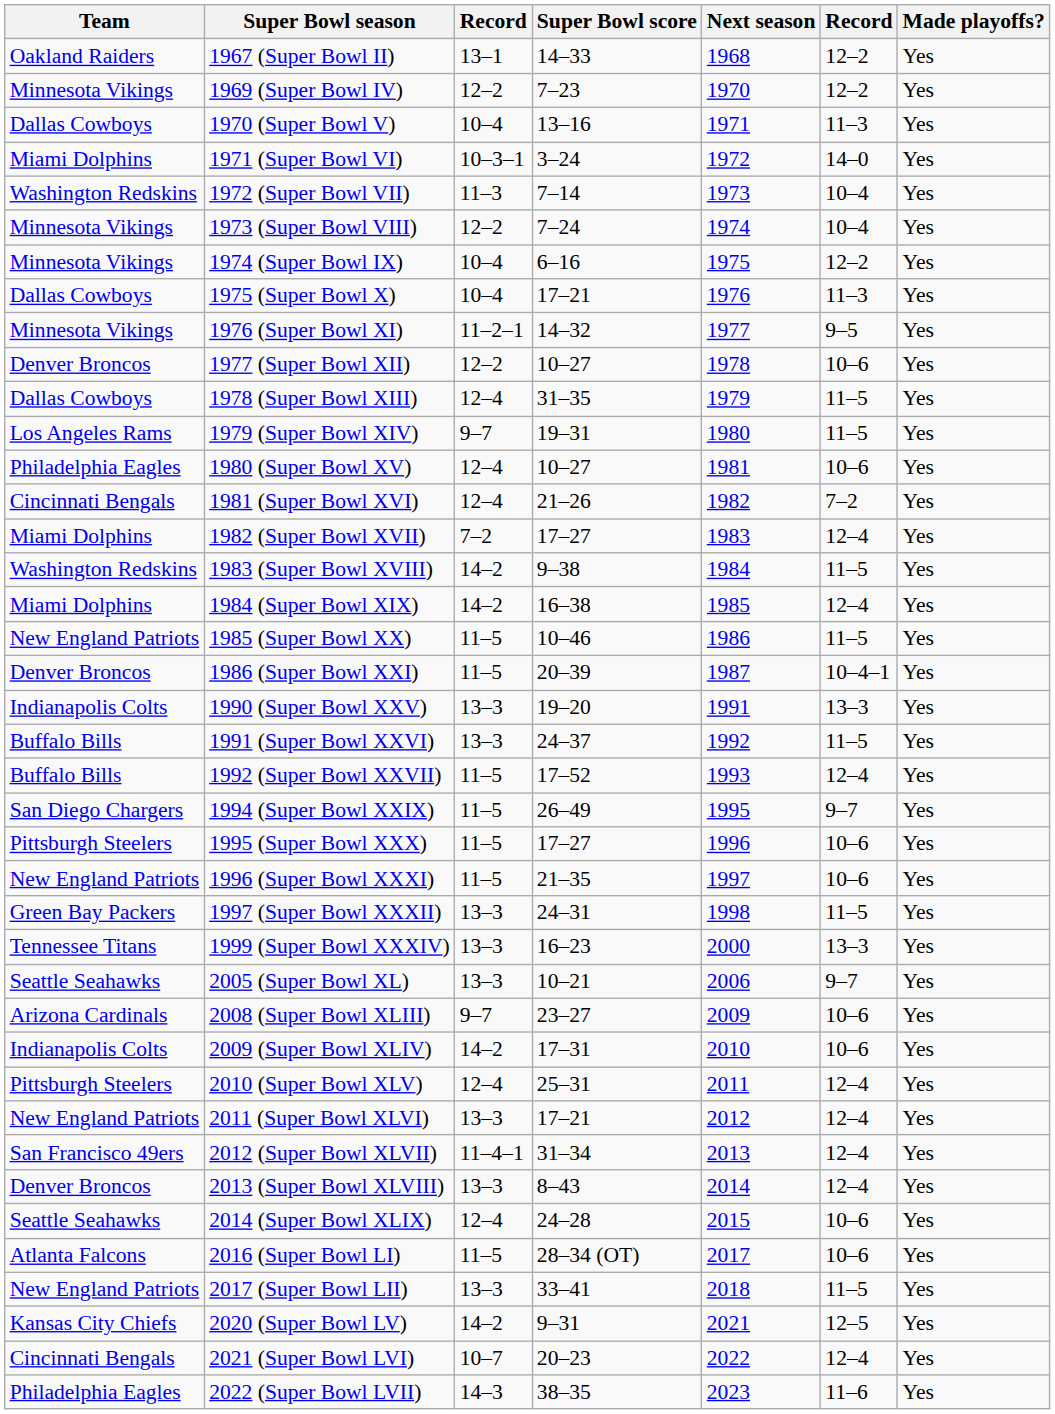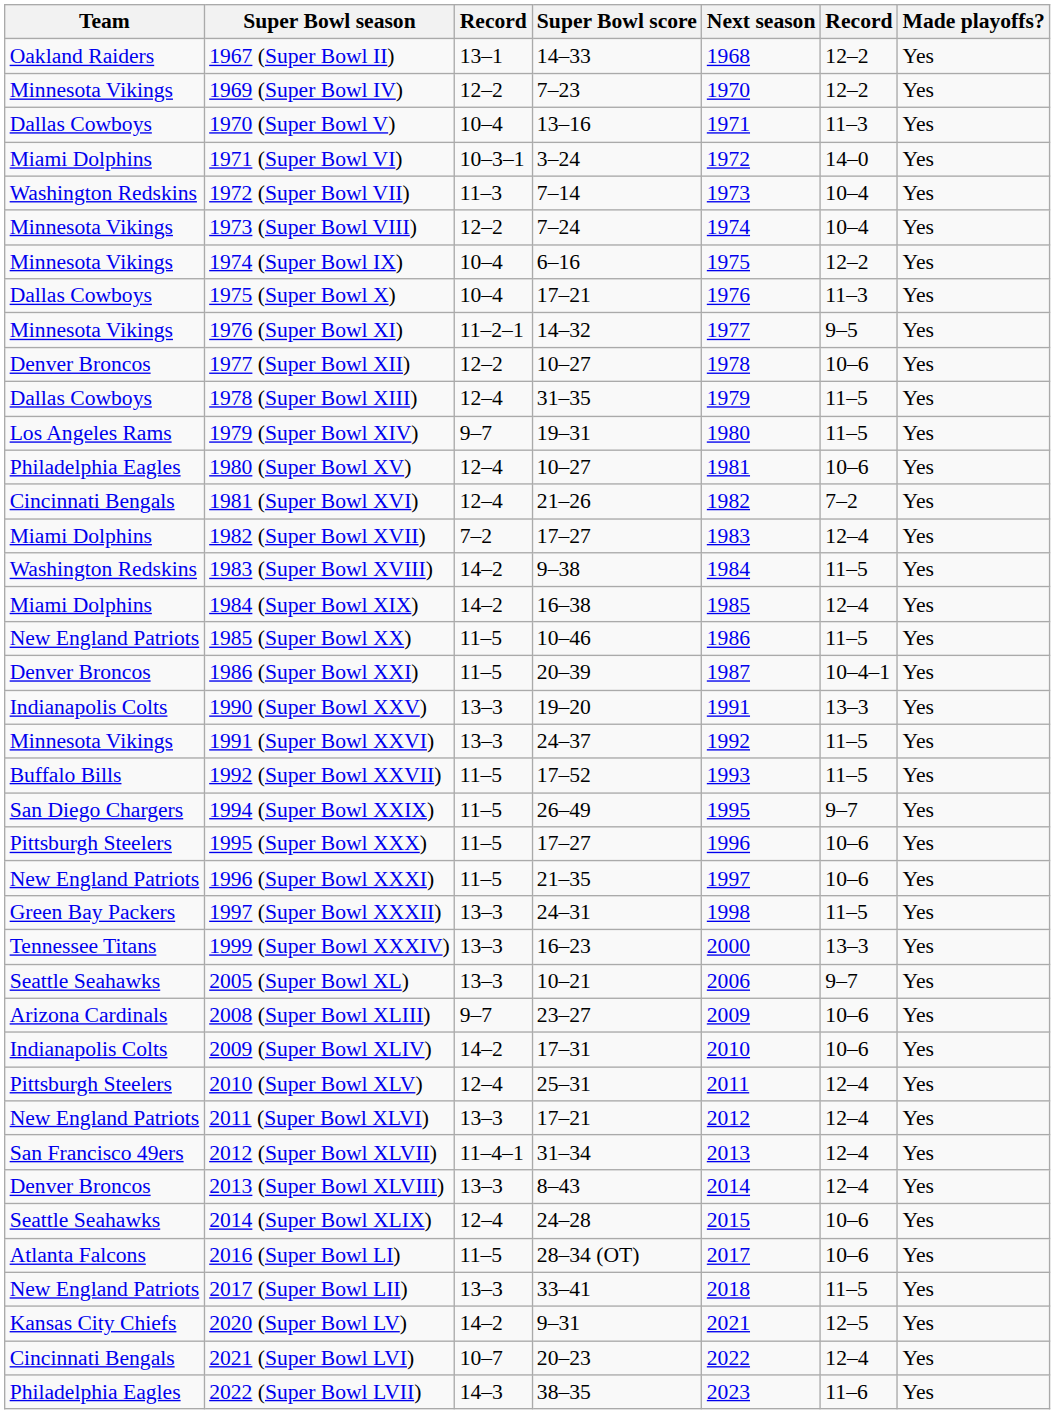 <table class="wikitable">
 <tr>
 <th>Team</th>
 <th>Super Bowl season</th>
 <th>Record</th>
 <th>Super Bowl score</th>
 <th>Next season</th>
 <th>Record</th>
 <th>Made playoffs?</th>
 </tr>
 <tr>
 <td><a href='#'>Oakland Raiders</a></td>
 <td><a href='#'>1967</a> (<a href='#'>Super Bowl II</a>)</td>
 <td>13–1</td>
 <td>14–33</td>
 <td><a href='#'>1968</a></td>
 <td>12–2</td>
 <td>Yes</td>
 </tr>
 <tr>
 <td><a href='#'>Minnesota Vikings</a></td>
 <td><a href='#'>1969</a> (<a href='#'>Super Bowl IV</a>)</td>
 <td>12–2</td>
 <td>7–23</td>
 <td><a href='#'>1970</a></td>
 <td>12–2</td>
 <td>Yes</td>
 </tr>
 <tr>
 <td><a href='#'>Dallas Cowboys</a></td>
 <td><a href='#'>1970</a> (<a href='#'>Super Bowl V</a>)</td>
 <td>10–4</td>
 <td>13–16</td>
 <td><a href='#'>1971</a></td>
 <td>11–3</td>
 <td>Yes</td>
 </tr>
 <tr>
 <td><a href='#'>Miami Dolphins</a></td>
 <td><a href='#'>1971</a> (<a href='#'>Super Bowl VI</a>)</td>
 <td>10–3–1</td>
 <td>3–24</td>
 <td><a href='#'>1972</a></td>
 <td>14–0</td>
 <td>Yes</td>
 </tr>
 <tr>
 <td><a href='#'>Washington Redskins</a></td>
 <td><a href='#'>1972</a> (<a href='#'>Super Bowl VII</a>)</td>
 <td>11–3</td>
 <td>7–14</td>
 <td><a href='#'>1973</a></td>
 <td>10–4</td>
 <td>Yes</td>
 </tr>
 <tr>
 <td><a href='#'>Minnesota Vikings</a></td>
 <td><a href='#'>1973</a> (<a href='#'>Super Bowl VIII</a>)</td>
 <td>12–2</td>
 <td>7–24</td>
 <td><a href='#'>1974</a></td>
 <td>10–4</td>
 <td>Yes</td>
 </tr>
 <tr>
 <td><a href='#'>Minnesota Vikings</a></td>
 <td><a href='#'>1974</a> (<a href='#'>Super Bowl IX</a>)</td>
 <td>10–4</td>
 <td>6–16</td>
 <td><a href='#'>1975</a></td>
 <td>12–2</td>
 <td>Yes</td>
 </tr>
 <tr>
 <td><a href='#'>Dallas Cowboys</a></td>
 <td><a href='#'>1975</a> (<a href='#'>Super Bowl X</a>)</td>
 <td>10–4</td>
 <td>17–21</td>
 <td><a href='#'>1976</a></td>
 <td>11–3</td>
 <td>Yes</td>
 </tr>
 <tr>
 <td><a href='#'>Minnesota Vikings</a></td>
 <td><a href='#'>1976</a> (<a href='#'>Super Bowl XI</a>)</td>
 <td>11–2–1</td>
 <td>14–32</td>
 <td><a href='#'>1977</a></td>
 <td>9–5</td>
 <td>Yes</td>
 </tr>
 <tr>
 <td><a href='#'>Denver Broncos</a></td>
 <td><a href='#'>1977</a> (<a href='#'>Super Bowl XII</a>)</td>
 <td>12–2</td>
 <td>10–27</td>
 <td><a href='#'>1978</a></td>
 <td>10–6</td>
 <td>Yes</td>
 </tr>
 <tr>
 <td><a href='#'>Dallas Cowboys</a></td>
 <td><a href='#'>1978</a> (<a href='#'>Super Bowl XIII</a>)</td>
 <td>12–4</td>
 <td>31–35</td>
 <td><a href='#'>1979</a></td>
 <td>11–5</td>
 <td>Yes</td>
 </tr>
 <tr>
 <td><a href='#'>Los Angeles Rams</a></td>
 <td><a href='#'>1979</a> (<a href='#'>Super Bowl XIV</a>)</td>
 <td>9–7</td>
 <td>19–31</td>
 <td><a href='#'>1980</a></td>
 <td>11–5</td>
 <td>Yes</td>
 </tr>
 <tr>
 <td><a href='#'>Philadelphia Eagles</a></td>
 <td><a href='#'>1980</a> (<a href='#'>Super Bowl XV</a>)</td>
 <td>12–4</td>
 <td>10–27</td>
 <td><a href='#'>1981</a></td>
 <td>10–6</td>
 <td>Yes</td>
 </tr>
 <tr>
 <td><a href='#'>Cincinnati Bengals</a></td>
 <td><a href='#'>1981</a> (<a href='#'>Super Bowl XVI</a>)</td>
 <td>12–4</td>
 <td>21–26</td>
 <td><a href='#'>1982</a></td>
 <td>7–2</td>
 <td>Yes</td>
 </tr>
 <tr>
 <td><a href='#'>Miami Dolphins</a></td>
 <td><a href='#'>1982</a> (<a href='#'>Super Bowl XVII</a>)</td>
 <td>7–2</td>
 <td>17–27</td>
 <td><a href='#'>1983</a></td>
 <td>12–4</td>
 <td>Yes</td>
 </tr>
 <tr>
 <td><a href='#'>Washington Redskins</a></td>
 <td><a href='#'>1983</a> (<a href='#'>Super Bowl XVIII</a>)</td>
 <td>14–2</td>
 <td>9–38</td>
 <td><a href='#'>1984</a></td>
 <td>11–5</td>
 <td>Yes</td>
 </tr>
 <tr>
 <td><a href='#'>Miami Dolphins</a></td>
 <td><a href='#'>1984</a> (<a href='#'>Super Bowl XIX</a>)</td>
 <td>14–2</td>
 <td>16–38</td>
 <td><a href='#'>1985</a></td>
 <td>12–4</td>
 <td>Yes</td>
 </tr>
 <tr>
 <td><a href='#'>New England Patriots</a></td>
 <td><a href='#'>1985</a> (<a href='#'>Super Bowl XX</a>)</td>
 <td>11–5</td>
 <td>10–46</td>
 <td><a href='#'>1986</a></td>
 <td>11–5</td>
 <td>Yes</td>
 </tr>
 <tr>
 <td><a href='#'>Denver Broncos</a></td>
 <td><a href='#'>1986</a> (<a href='#'>Super Bowl XXI</a>)</td>
 <td>11–5</td>
 <td>20–39</td>
 <td><a href='#'>1987</a></td>
 <td>10–4–1</td>
 <td>Yes</td>
 </tr>
 <tr>
 <td><a href='#'>Indianapolis Colts</a></td>
 <td><a href='#'>1990</a> (<a href='#'>Super Bowl XXV</a>)</td>
 <td>13–3</td>
 <td>19–20</td>
 <td><a href='#'>1991</a></td>
 <td>13–3</td>
 <td>Yes</td>
 </tr>
 <tr>
-<td><a href='#'>Buffalo Bills</a></td>
+<td><a href='#'>Minnesota Vikings</a></td>
 <td><a href='#'>1991</a> (<a href='#'>Super Bowl XXVI</a>)</td>
 <td>13–3</td>
 <td>24–37</td>
 <td><a href='#'>1992</a></td>
 <td>11–5</td>
 <td>Yes</td>
 </tr>
 <tr>
 <td><a href='#'>Buffalo Bills</a></td>
 <td><a href='#'>1992</a> (<a href='#'>Super Bowl XXVII</a>)</td>
 <td>11–5</td>
 <td>17–52</td>
 <td><a href='#'>1993</a></td>
-<td>12–4</td>
+<td>11–5</td>
 <td>Yes</td>
 </tr>
 <tr>
 <td><a href='#'>San Diego Chargers</a></td>
 <td><a href='#'>1994</a> (<a href='#'>Super Bowl XXIX</a>)</td>
 <td>11–5</td>
 <td>26–49</td>
 <td><a href='#'>1995</a></td>
 <td>9–7</td>
 <td>Yes</td>
 </tr>
 <tr>
 <td><a href='#'>Pittsburgh Steelers</a></td>
 <td><a href='#'>1995</a> (<a href='#'>Super Bowl XXX</a>)</td>
 <td>11–5</td>
 <td>17–27</td>
 <td><a href='#'>1996</a></td>
 <td>10–6</td>
 <td>Yes</td>
 </tr>
 <tr>
 <td><a href='#'>New England Patriots</a></td>
 <td><a href='#'>1996</a> (<a href='#'>Super Bowl XXXI</a>)</td>
 <td>11–5</td>
 <td>21–35</td>
 <td><a href='#'>1997</a></td>
 <td>10–6</td>
 <td>Yes</td>
 </tr>
 <tr>
 <td><a href='#'>Green Bay Packers</a></td>
 <td><a href='#'>1997</a> (<a href='#'>Super Bowl XXXII</a>)</td>
 <td>13–3</td>
 <td>24–31</td>
 <td><a href='#'>1998</a></td>
 <td>11–5</td>
 <td>Yes</td>
 </tr>
 <tr>
 <td><a href='#'>Tennessee Titans</a></td>
 <td><a href='#'>1999</a> (<a href='#'>Super Bowl XXXIV</a>)</td>
 <td>13–3</td>
 <td>16–23</td>
 <td><a href='#'>2000</a></td>
 <td>13–3</td>
 <td>Yes</td>
 </tr>
 <tr>
 <td><a href='#'>Seattle Seahawks</a></td>
 <td><a href='#'>2005</a> (<a href='#'>Super Bowl XL</a>)</td>
 <td>13–3</td>
 <td>10–21</td>
 <td><a href='#'>2006</a></td>
 <td>9–7</td>
 <td>Yes</td>
 </tr>
 <tr>
 <td><a href='#'>Arizona Cardinals</a></td>
 <td><a href='#'>2008</a> (<a href='#'>Super Bowl XLIII</a>)</td>
 <td>9–7</td>
 <td>23–27</td>
 <td><a href='#'>2009</a></td>
 <td>10–6</td>
 <td>Yes</td>
 </tr>
 <tr>
 <td><a href='#'>Indianapolis Colts</a></td>
 <td><a href='#'>2009</a> (<a href='#'>Super Bowl XLIV</a>)</td>
 <td>14–2</td>
 <td>17–31</td>
 <td><a href='#'>2010</a></td>
 <td>10–6</td>
 <td>Yes</td>
 </tr>
 <tr>
 <td><a href='#'>Pittsburgh Steelers</a></td>
 <td><a href='#'>2010</a> (<a href='#'>Super Bowl XLV</a>)</td>
 <td>12–4</td>
 <td>25–31</td>
 <td><a href='#'>2011</a></td>
 <td>12–4</td>
 <td>Yes</td>
 </tr>
 <tr>
 <td><a href='#'>New England Patriots</a></td>
 <td><a href='#'>2011</a> (<a href='#'>Super Bowl XLVI</a>)</td>
 <td>13–3</td>
 <td>17–21</td>
 <td><a href='#'>2012</a></td>
 <td>12–4</td>
 <td>Yes</td>
 </tr>
 <tr>
 <td><a href='#'>San Francisco 49ers</a></td>
 <td><a href='#'>2012</a> (<a href='#'>Super Bowl XLVII</a>)</td>
 <td>11–4–1</td>
 <td>31–34</td>
 <td><a href='#'>2013</a></td>
 <td>12–4</td>
 <td>Yes</td>
 </tr>
 <tr>
 <td><a href='#'>Denver Broncos</a></td>
 <td><a href='#'>2013</a> (<a href='#'>Super Bowl XLVIII</a>)</td>
 <td>13–3</td>
 <td>8–43</td>
 <td><a href='#'>2014</a></td>
 <td>12–4</td>
 <td>Yes</td>
 </tr>
 <tr>
 <td><a href='#'>Seattle Seahawks</a></td>
 <td><a href='#'>2014</a> (<a href='#'>Super Bowl XLIX</a>)</td>
 <td>12–4</td>
 <td>24–28</td>
 <td><a href='#'>2015</a></td>
 <td>10–6</td>
 <td>Yes</td>
 </tr>
 <tr>
 <td><a href='#'>Atlanta Falcons</a></td>
 <td><a href='#'>2016</a> (<a href='#'>Super Bowl LI</a>)</td>
 <td>11–5</td>
 <td>28–34 (OT)</td>
 <td><a href='#'>2017</a></td>
 <td>10–6</td>
 <td>Yes</td>
 </tr>
 <tr>
 <td><a href='#'>New England Patriots</a></td>
 <td><a href='#'>2017</a> (<a href='#'>Super Bowl LII</a>)</td>
 <td>13–3</td>
 <td>33–41</td>
 <td><a href='#'>2018</a></td>
 <td>11–5</td>
 <td>Yes</td>
 </tr>
 <tr>
 <td><a href='#'>Kansas City Chiefs</a></td>
 <td><a href='#'>2020</a> (<a href='#'>Super Bowl LV</a>)</td>
 <td>14–2</td>
 <td>9–31</td>
 <td><a href='#'>2021</a></td>
 <td>12–5</td>
 <td>Yes</td>
 </tr>
 <tr>
 <td><a href='#'>Cincinnati Bengals</a></td>
 <td><a href='#'>2021</a> (<a href='#'>Super Bowl LVI</a>)</td>
 <td>10–7</td>
 <td>20–23</td>
 <td><a href='#'>2022</a></td>
 <td>12–4</td>
 <td>Yes</td>
 </tr>
 <tr>
 <td><a href='#'>Philadelphia Eagles</a></td>
 <td><a href='#'>2022</a> (<a href='#'>Super Bowl LVII</a>)</td>
 <td>14–3</td>
 <td>38–35</td>
 <td><a href='#'>2023</a></td>
 <td>11–6</td>
 <td>Yes</td>
 </tr>
 </table>
